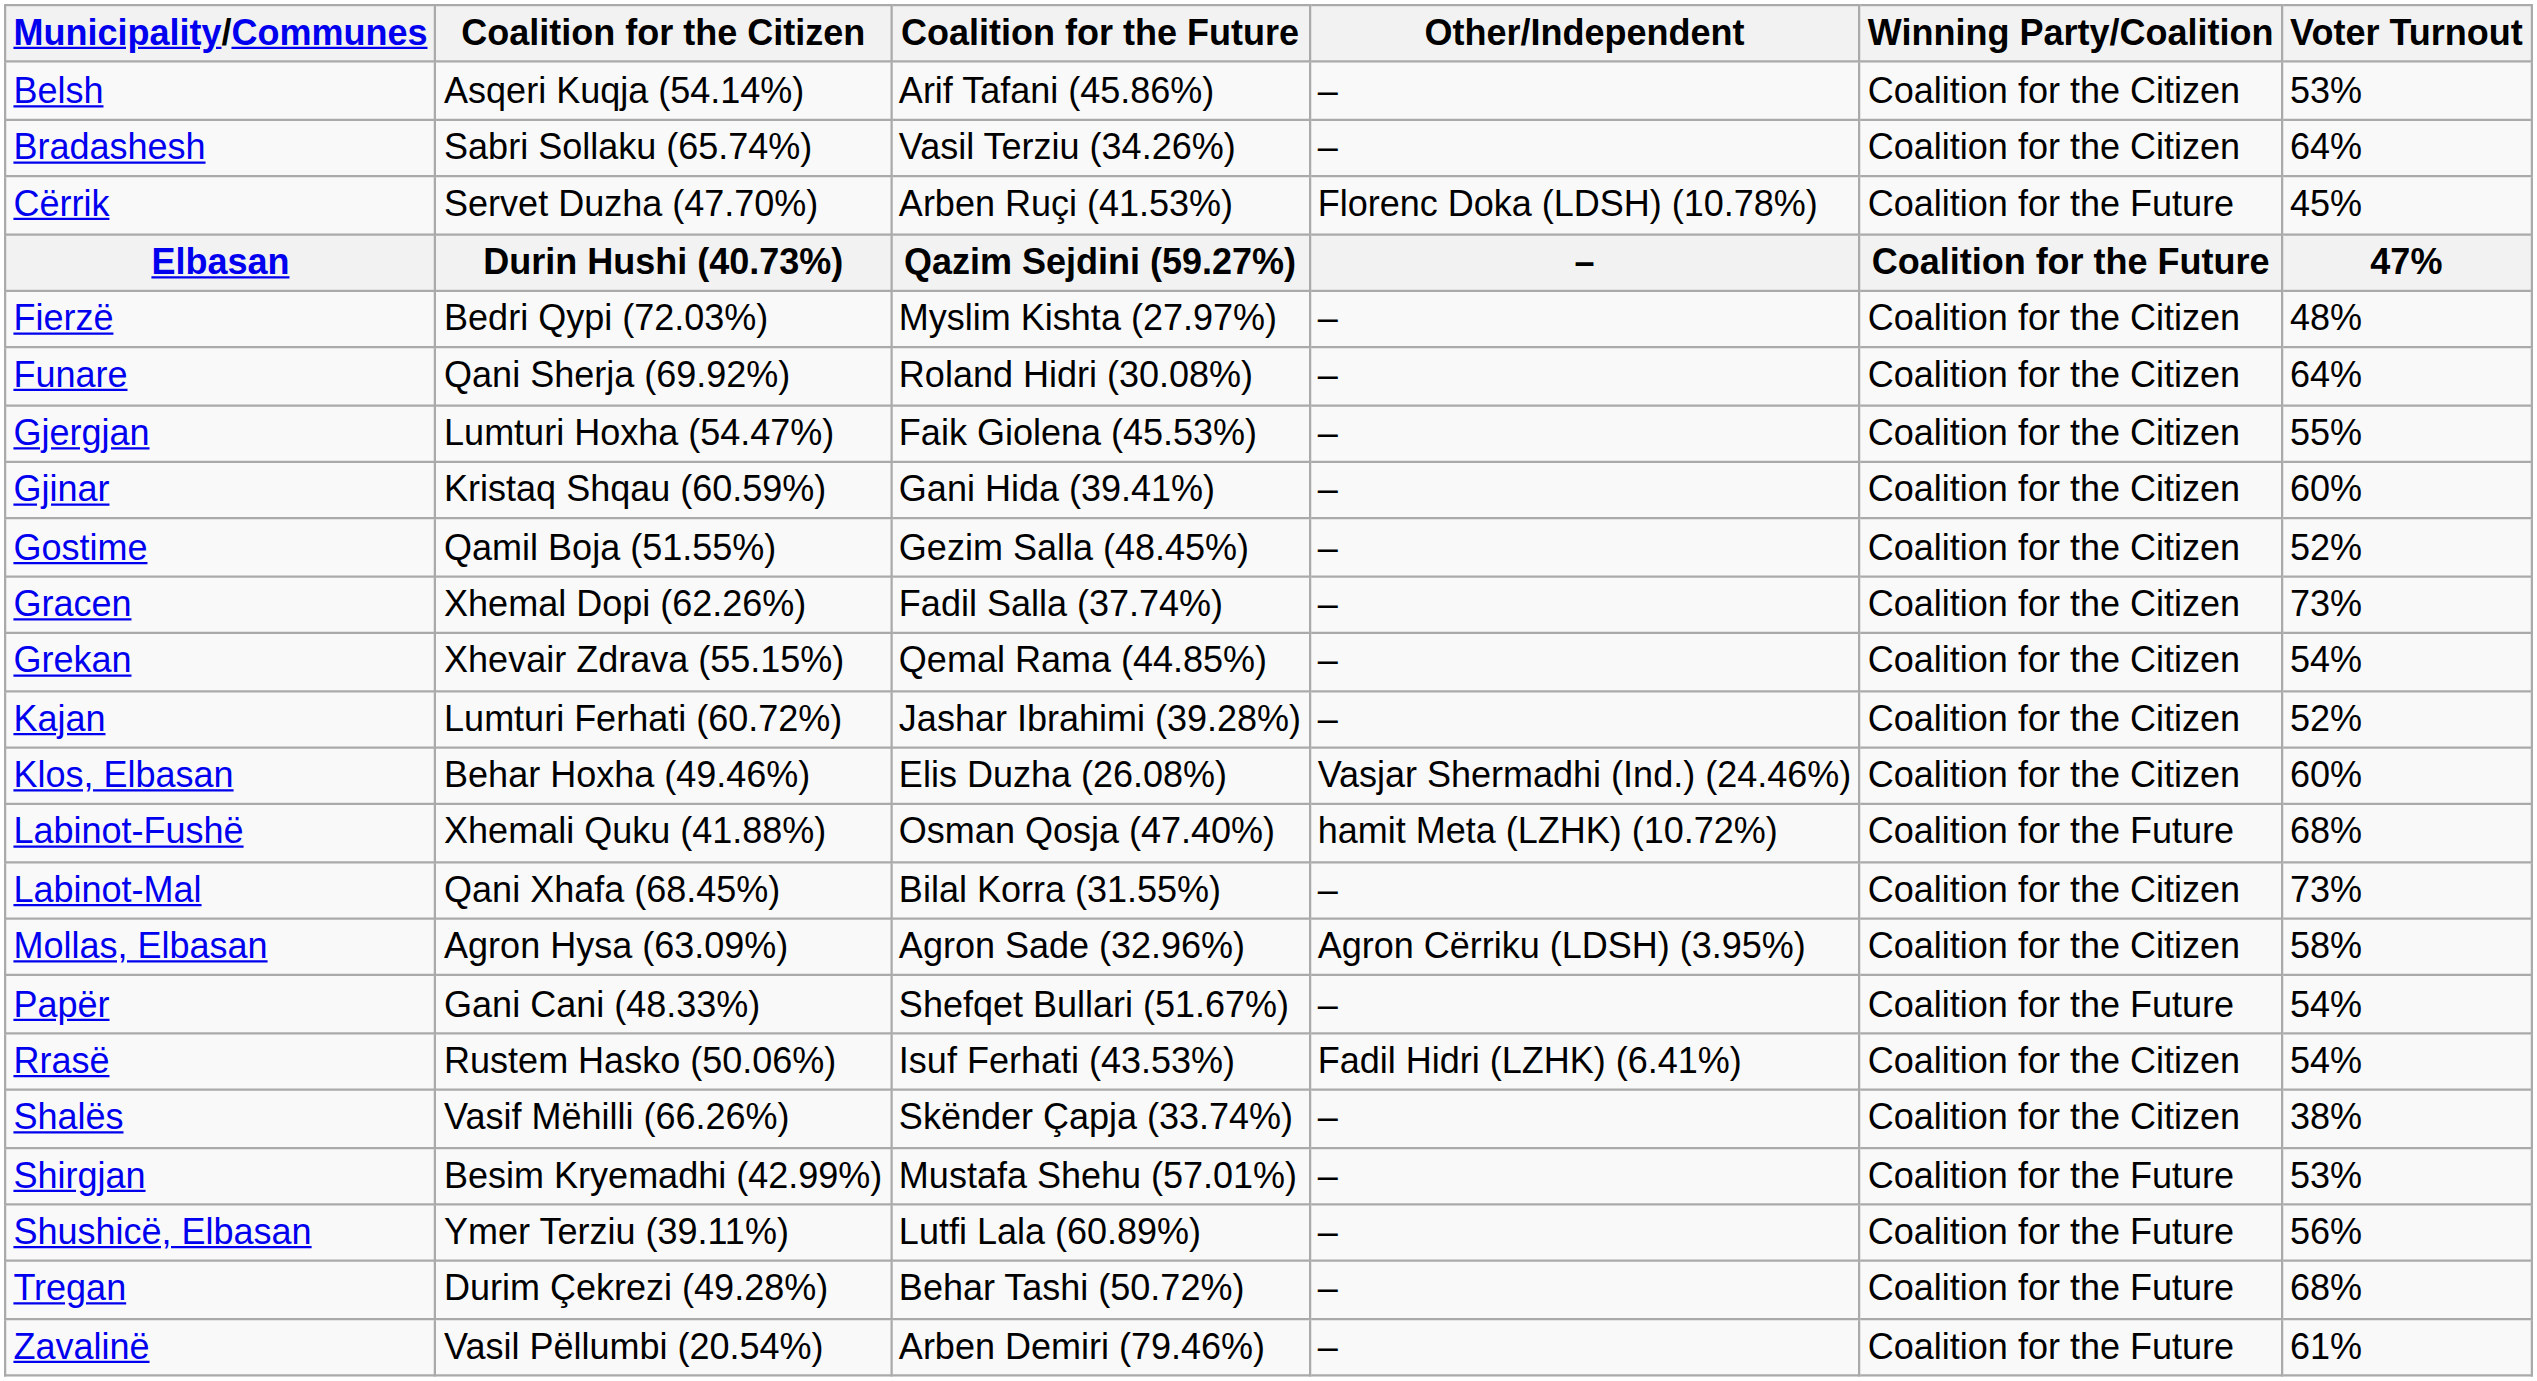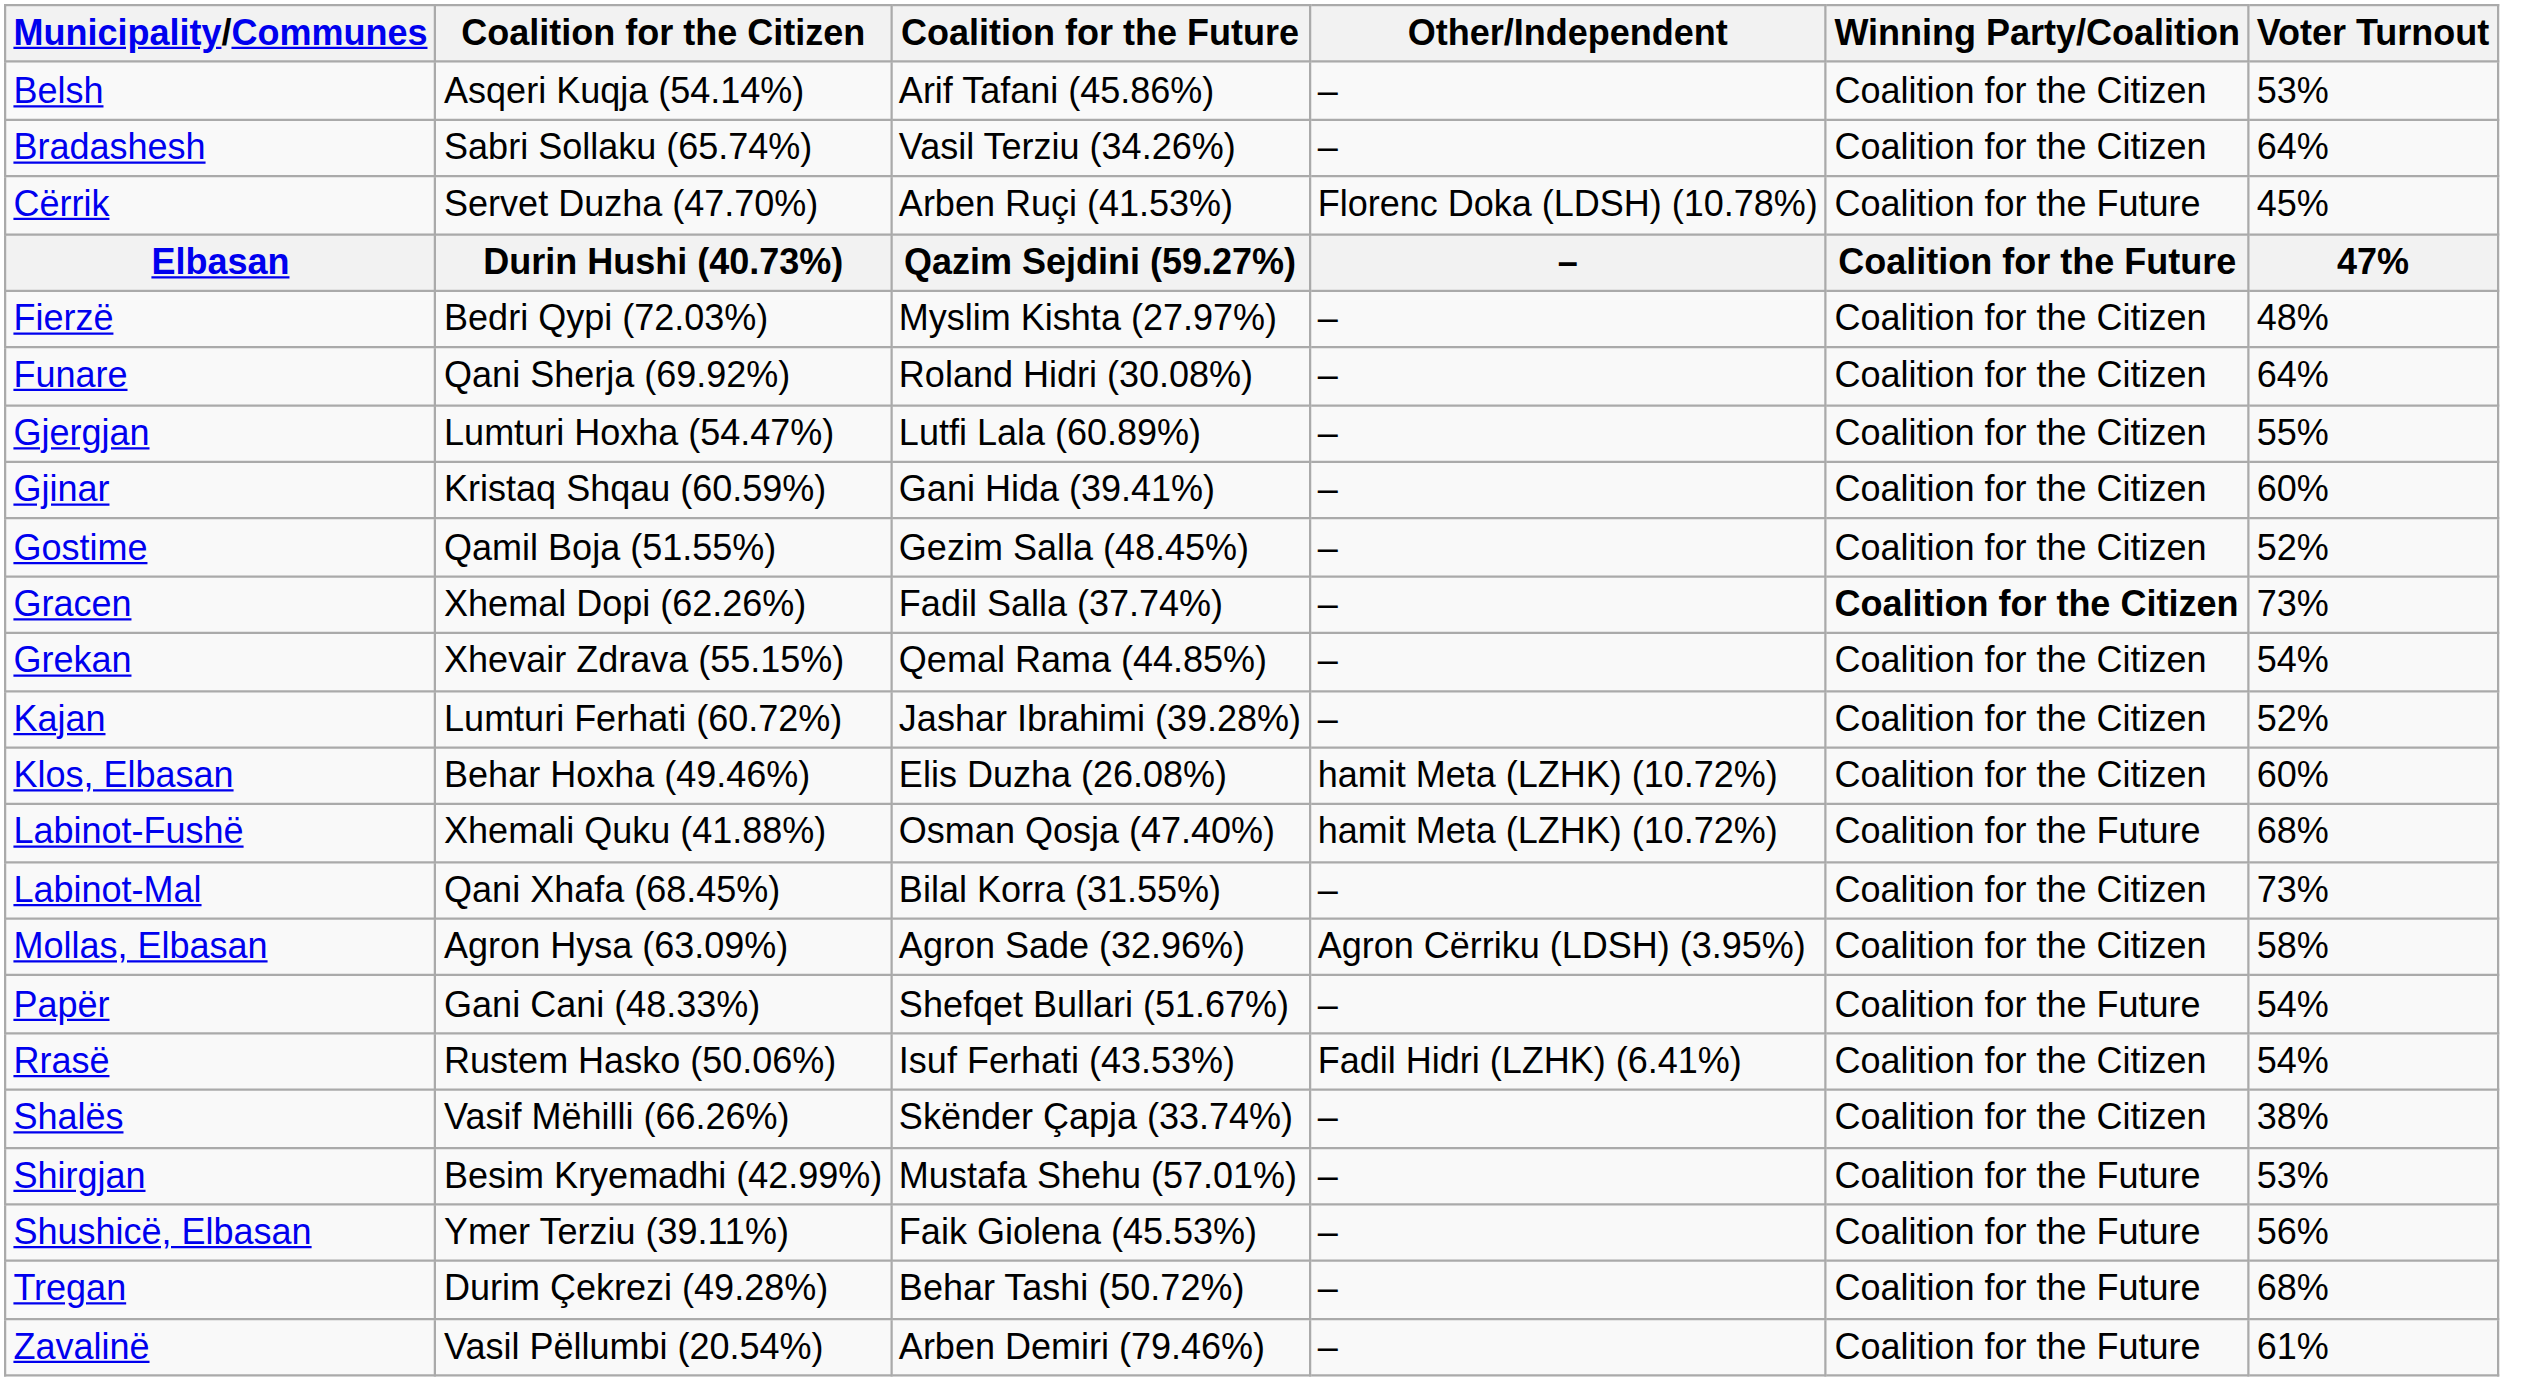 <table class="wikitable">
 <tr>
 <th><a href='#'>Municipality</a>/<a href='#'>Communes</a></th>
 <th>Coalition for the Citizen</th>
 <th>Coalition for the Future</th>
 <th>Other/Independent</th>
 <th>Winning Party/Coalition</th>
 <th>Voter Turnout</th>
 </tr>
 <tr>
 <td><a href='#'>Belsh</a></td>
 <td>Asqeri Kuqja (54.14%)</td>
 <td>Arif Tafani (45.86%)</td>
 <td>–</td>
 <td>Coalition for the Citizen</td>
 <td>53%</td>
 </tr>
 <tr>
 <td><a href='#'>Bradashesh</a></td>
 <td>Sabri Sollaku (65.74%)</td>
 <td>Vasil Terziu (34.26%)</td>
 <td>–</td>
 <td>Coalition for the Citizen</td>
 <td>64%</td>
 </tr>
 <tr>
 <td><a href='#'>Cërrik</a></td>
 <td>Servet Duzha (47.70%)</td>
 <td>Arben Ruçi (41.53%)</td>
 <td>Florenc Doka (LDSH) (10.78%)</td>
 <td>Coalition for the Future</td>
 <td>45%</td>
 </tr>
 <tr>
 <th><a href='#'>Elbasan</a></th>
 <th>Durin Hushi (40.73%)</th>
 <th>Qazim Sejdini (59.27%)</th>
 <th>–</th>
 <th>Coalition for the Future</th>
 <th>47%</th>
 </tr>
 <tr>
 <td><a href='#'>Fierzë</a></td>
 <td>Bedri Qypi (72.03%)</td>
 <td>Myslim Kishta (27.97%)</td>
 <td>–</td>
 <td>Coalition for the Citizen</td>
 <td>48%</td>
 </tr>
 <tr>
 <td><a href='#'>Funare</a></td>
 <td>Qani Sherja (69.92%)</td>
 <td>Roland Hidri (30.08%)</td>
 <td>–</td>
 <td>Coalition for the Citizen</td>
 <td>64%</td>
 </tr>
 <tr>
 <td><a href='#'>Gjergjan</a></td>
 <td>Lumturi Hoxha (54.47%)</td>
-<td>Faik Giolena (45.53%)</td>
+<td>Lutfi Lala (60.89%)</td>
 <td>–</td>
 <td>Coalition for the Citizen</td>
 <td>55%</td>
 </tr>
 <tr>
 <td><a href='#'>Gjinar</a></td>
 <td>Kristaq Shqau (60.59%)</td>
 <td>Gani Hida (39.41%)</td>
 <td>–</td>
 <td>Coalition for the Citizen</td>
 <td>60%</td>
 </tr>
 <tr>
 <td><a href='#'>Gostime</a></td>
 <td>Qamil Boja (51.55%)</td>
 <td>Gezim Salla (48.45%)</td>
 <td>–</td>
 <td>Coalition for the Citizen</td>
 <td>52%</td>
 </tr>
 <tr>
 <td><a href='#'>Gracen</a></td>
 <td>Xhemal Dopi (62.26%)</td>
 <td>Fadil Salla (37.74%)</td>
 <td>–</td>
-<td>Coalition for the Citizen</td>
+<td><strong>Coalition for the Citizen</strong></td>
 <td>73%</td>
 </tr>
 <tr>
 <td><a href='#'>Grekan</a></td>
 <td>Xhevair Zdrava (55.15%)</td>
 <td>Qemal Rama (44.85%)</td>
 <td>–</td>
 <td>Coalition for the Citizen</td>
 <td>54%</td>
 </tr>
 <tr>
 <td><a href='#'>Kajan</a></td>
 <td>Lumturi Ferhati (60.72%)</td>
 <td>Jashar Ibrahimi (39.28%)</td>
 <td>–</td>
 <td>Coalition for the Citizen</td>
 <td>52%</td>
 </tr>
 <tr>
 <td><a href='#'>Klos, Elbasan</a></td>
 <td>Behar Hoxha (49.46%)</td>
 <td>Elis Duzha (26.08%)</td>
-<td>Vasjar Shermadhi (Ind.) (24.46%)</td>
+<td>hamit Meta (LZHK) (10.72%)</td>
 <td>Coalition for the Citizen</td>
 <td>60%</td>
 </tr>
 <tr>
 <td><a href='#'>Labinot-Fushë</a></td>
 <td>Xhemali Quku (41.88%)</td>
 <td>Osman Qosja (47.40%)</td>
 <td>hamit Meta (LZHK) (10.72%)</td>
 <td>Coalition for the Future</td>
 <td>68%</td>
 </tr>
 <tr>
 <td><a href='#'>Labinot-Mal</a></td>
 <td>Qani Xhafa (68.45%)</td>
 <td>Bilal Korra (31.55%)</td>
 <td>–</td>
 <td>Coalition for the Citizen</td>
 <td>73%</td>
 </tr>
 <tr>
 <td><a href='#'>Mollas, Elbasan</a></td>
 <td>Agron Hysa (63.09%)</td>
 <td>Agron Sade (32.96%)</td>
 <td>Agron Cërriku (LDSH) (3.95%)</td>
 <td>Coalition for the Citizen</td>
 <td>58%</td>
 </tr>
 <tr>
 <td><a href='#'>Papër</a></td>
 <td>Gani Cani (48.33%)</td>
 <td>Shefqet Bullari (51.67%)</td>
 <td>–</td>
 <td>Coalition for the Future</td>
 <td>54%</td>
 </tr>
 <tr>
 <td><a href='#'>Rrasë</a></td>
 <td>Rustem Hasko (50.06%)</td>
 <td>Isuf Ferhati (43.53%)</td>
 <td>Fadil Hidri (LZHK) (6.41%)</td>
 <td>Coalition for the Citizen</td>
 <td>54%</td>
 </tr>
 <tr>
 <td><a href='#'>Shalës</a></td>
 <td>Vasif Mëhilli (66.26%)</td>
 <td>Skënder Çapja (33.74%)</td>
 <td>–</td>
 <td>Coalition for the Citizen</td>
 <td>38%</td>
 </tr>
 <tr>
 <td><a href='#'>Shirgjan</a></td>
 <td>Besim Kryemadhi (42.99%)</td>
 <td>Mustafa Shehu (57.01%)</td>
 <td>–</td>
 <td>Coalition for the Future</td>
 <td>53%</td>
 </tr>
 <tr>
 <td><a href='#'>Shushicë, Elbasan</a></td>
 <td>Ymer Terziu (39.11%)</td>
-<td>Lutfi Lala (60.89%)</td>
+<td>Faik Giolena (45.53%)</td>
 <td>–</td>
 <td>Coalition for the Future</td>
 <td>56%</td>
 </tr>
 <tr>
 <td><a href='#'>Tregan</a></td>
 <td>Durim Çekrezi (49.28%)</td>
 <td>Behar Tashi (50.72%)</td>
 <td>–</td>
 <td>Coalition for the Future</td>
 <td>68%</td>
 </tr>
 <tr>
 <td><a href='#'>Zavalinë</a></td>
 <td>Vasil Pëllumbi (20.54%)</td>
 <td>Arben Demiri (79.46%)</td>
 <td>–</td>
 <td>Coalition for the Future</td>
 <td>61%</td>
 </tr>
 </table>
